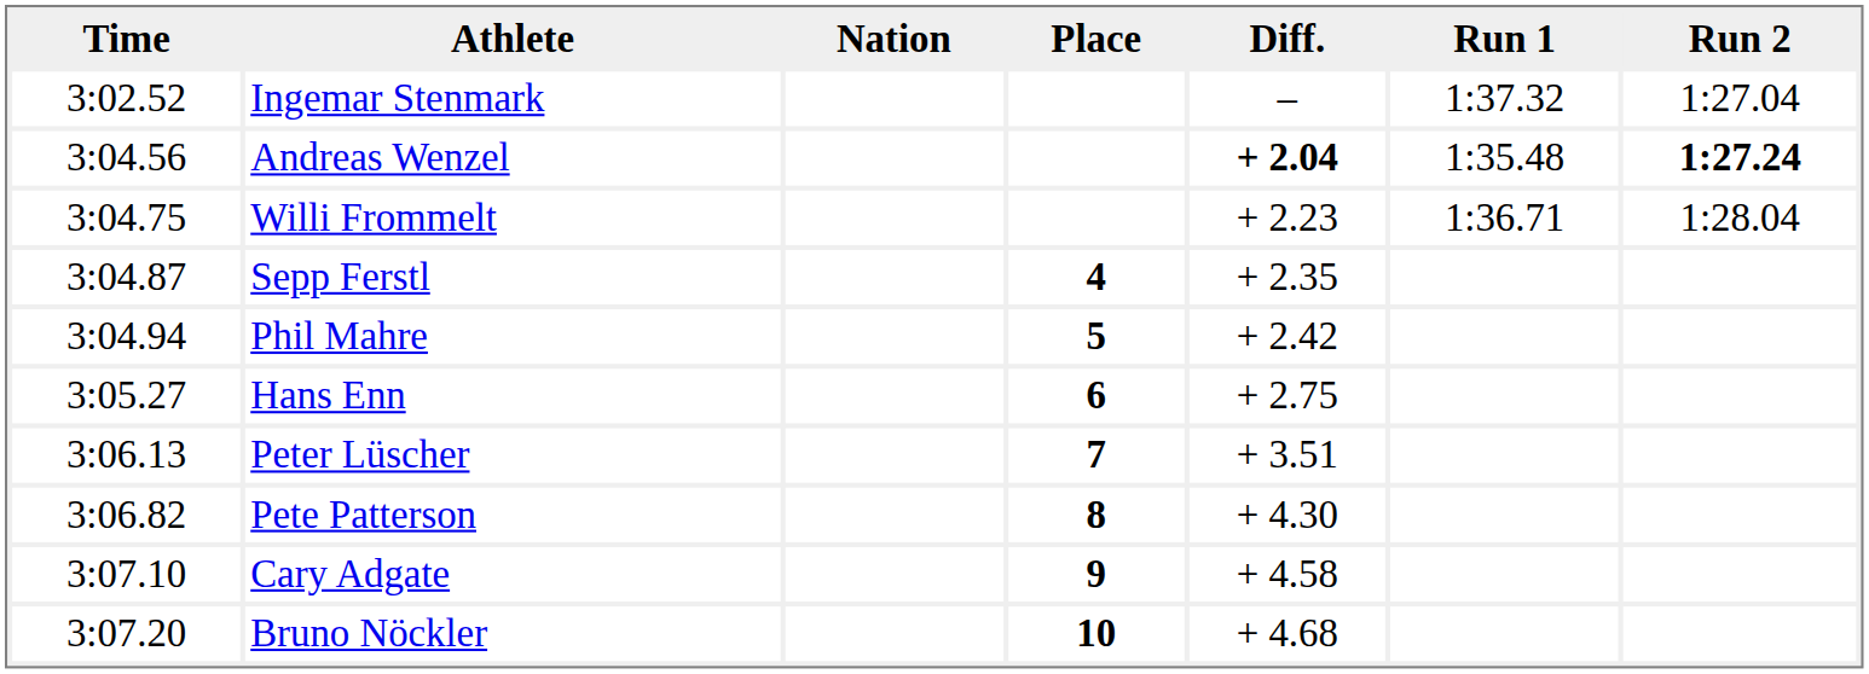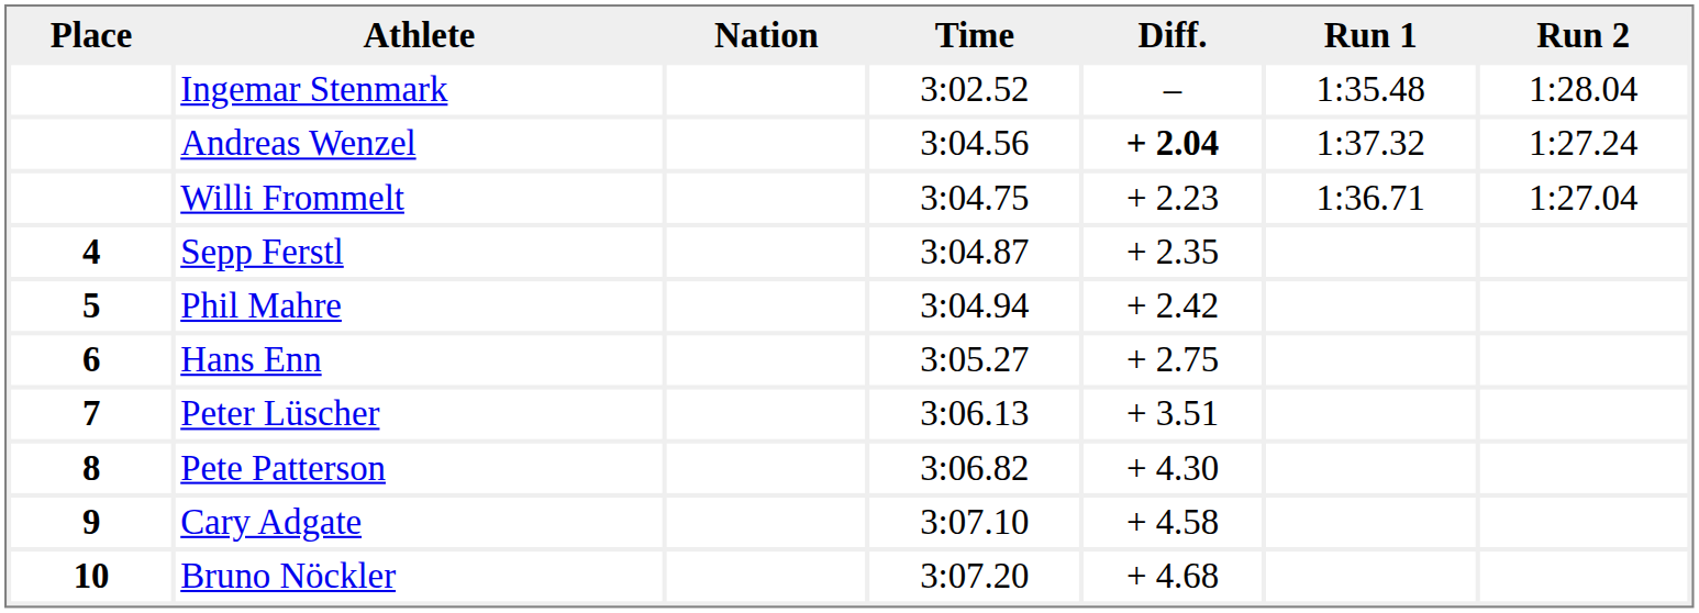 <table style="border-style:solid;border-width:1px;border-color:#808080;background-color:#EFEFEF" cellspacing="2" cellpadding="2" width="750px">
 <tr bgcolor="#EFEFEF">
-<th>Time</th>
+<th>Place</th>
 <th>Athlete</th>
 <th>Nation</th>
-<th>Place</th>
+<th>Time</th>
 <th>Diff.</th>
 <th>Run 1</th>
 <th>Run 2</th>
 </tr>
 <tr align="center" valign="top" bgcolor="#FFFFFF">
-<td>3:02.52</td>
+<th></th>
 <td align="left"><a href='#'>Ingemar Stenmark</a></td>
 <td align="left"></td>
+<td>3:02.52</td>
+<td>–</td>
+<td>1:35.48</td>
+<td>1:28.04</td>
+</tr>
+<tr align="center" valign="top" bgcolor="#FFFFFF">
 <th></th>
-<td>–</td>
+<td align="left"><a href='#'>Andreas Wenzel</a></td>
+<td align="left"></td>
+<td>3:04.56</td>
+<td><strong>+ 2.04</strong></td>
 <td>1:37.32</td>
+<td>1:27.24</td>
+</tr>
+<tr align="center" valign="top" bgcolor="#FFFFFF">
+<th></th>
+<td align="left"><a href='#'>Willi Frommelt</a></td>
+<td align="left"></td>
+<td>3:04.75</td>
+<td>+ 2.23</td>
+<td>1:36.71</td>
 <td>1:27.04</td>
 </tr>
 <tr align="center" valign="top" bgcolor="#FFFFFF">
-<td>3:04.56</td>
-<td align="left"><a href='#'>Andreas Wenzel</a></td>
-<td align="left"></td>
-<th></th>
-<td><strong>+ 2.04</strong></td>
-<td>1:35.48</td>
-<td><strong>1:27.24</strong></td>
-</tr>
-<tr align="center" valign="top" bgcolor="#FFFFFF">
-<td>3:04.75</td>
-<td align="left"><a href='#'>Willi Frommelt</a></td>
-<td align="left"></td>
-<th></th>
-<td>+ 2.23</td>
-<td>1:36.71</td>
-<td>1:28.04</td>
-</tr>
-<tr align="center" valign="top" bgcolor="#FFFFFF">
-<td>3:04.87</td>
+<th>4</th>
 <td align="left"><a href='#'>Sepp Ferstl</a></td>
 <td align="left"></td>
-<th>4</th>
+<td>3:04.87</td>
 <td>+ 2.35</td>
 <td></td>
 <td></td>
 </tr>
 <tr align="center" valign="top" bgcolor="#FFFFFF">
-<td>3:04.94</td>
+<th>5</th>
 <td align="left"><a href='#'>Phil Mahre</a></td>
 <td align="left"></td>
-<th>5</th>
+<td>3:04.94</td>
 <td>+ 2.42</td>
 <td></td>
 <td></td>
 </tr>
 <tr align="center" valign="top" bgcolor="#FFFFFF">
-<td>3:05.27</td>
+<th>6</th>
 <td align="left"><a href='#'>Hans Enn</a></td>
 <td align="left"></td>
-<th>6</th>
+<td>3:05.27</td>
 <td>+ 2.75</td>
 <td></td>
 <td></td>
 </tr>
 <tr align="center" valign="top" bgcolor="#FFFFFF">
-<td>3:06.13</td>
+<th>7</th>
 <td align="left"><a href='#'>Peter Lüscher</a></td>
 <td align="left"></td>
-<th>7</th>
+<td>3:06.13</td>
 <td>+ 3.51</td>
 <td></td>
 <td></td>
 </tr>
 <tr align="center" valign="top" bgcolor="#FFFFFF">
-<td>3:06.82</td>
+<th>8</th>
 <td align="left"><a href='#'>Pete Patterson</a></td>
 <td align="left"></td>
-<th>8</th>
+<td>3:06.82</td>
 <td>+ 4.30</td>
 <td></td>
 <td></td>
 </tr>
 <tr align="center" valign="top" bgcolor="#FFFFFF">
-<td>3:07.10</td>
+<th>9</th>
 <td align="left"><a href='#'>Cary Adgate</a></td>
 <td align="left"></td>
-<th>9</th>
+<td>3:07.10</td>
 <td>+ 4.58</td>
 <td></td>
 <td></td>
 </tr>
 <tr align="center" valign="top" bgcolor="#FFFFFF">
-<td>3:07.20</td>
+<th>10</th>
 <td align="left"><a href='#'>Bruno Nöckler</a></td>
 <td align="left"></td>
-<th>10</th>
+<td>3:07.20</td>
 <td>+ 4.68</td>
 <td></td>
 <td></td>
 </tr>
 </table>
